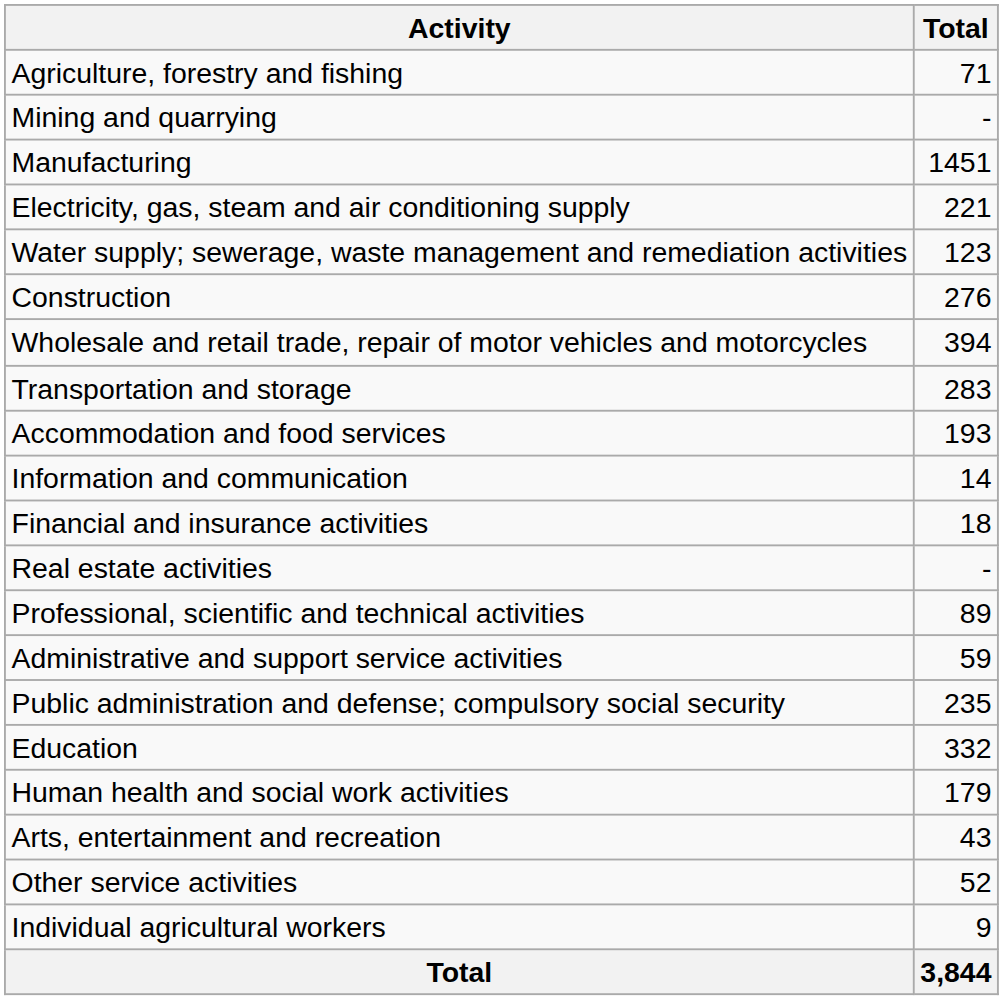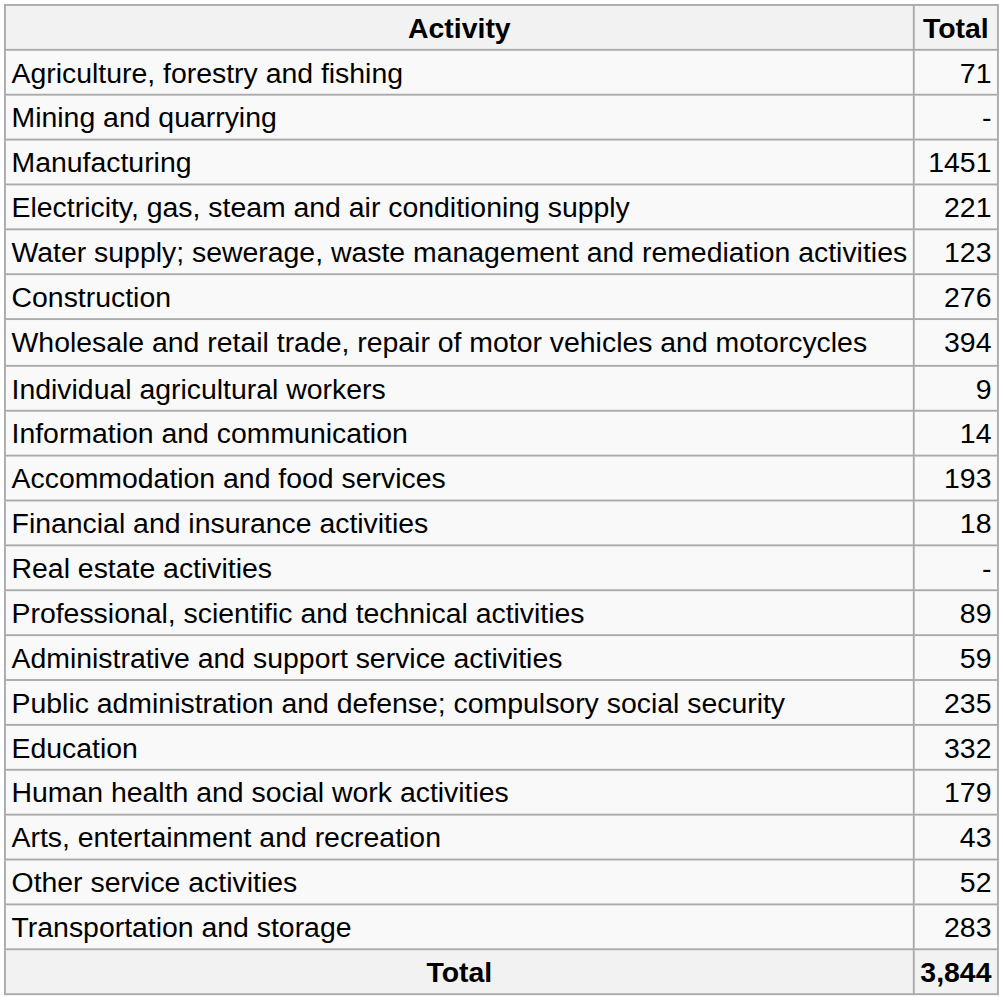 <table class="wikitable sortable" style="font-size:95%;">
 <tr>
 <th>Activity</th>
 <th>Total</th>
 </tr>
 <tr>
 <td>Agriculture, forestry and fishing</td>
 <td align="right">71</td>
 </tr>
 <tr>
 <td>Mining and quarrying</td>
 <td align="right">-</td>
 </tr>
 <tr>
 <td>Manufacturing</td>
 <td align="right">1451</td>
 </tr>
 <tr>
 <td>Electricity, gas, steam and air conditioning supply</td>
 <td align="right">221</td>
 </tr>
 <tr>
 <td>Water supply; sewerage, waste management and remediation activities</td>
 <td align="right">123</td>
 </tr>
 <tr>
 <td>Construction</td>
 <td align="right">276</td>
 </tr>
 <tr>
 <td>Wholesale and retail trade, repair of motor vehicles and motorcycles</td>
 <td align="right">394</td>
 </tr>
 <tr>
-<td>Transportation and storage</td>
-<td align="right">283</td>
+<td>Individual agricultural workers</td>
+<td align="right">9</td>
+</tr>
+<tr>
+<td>Information and communication</td>
+<td align="right">14</td>
 </tr>
 <tr>
 <td>Accommodation and food services</td>
 <td align="right">193</td>
-</tr>
-<tr>
-<td>Information and communication</td>
-<td align="right">14</td>
 </tr>
 <tr>
 <td>Financial and insurance activities</td>
 <td align="right">18</td>
 </tr>
 <tr>
 <td>Real estate activities</td>
 <td align="right">-</td>
 </tr>
 <tr>
 <td>Professional, scientific and technical activities</td>
 <td align="right">89</td>
 </tr>
 <tr>
 <td>Administrative and support service activities</td>
 <td align="right">59</td>
 </tr>
 <tr>
 <td>Public administration and defense; compulsory social security</td>
 <td align="right">235</td>
 </tr>
 <tr>
 <td>Education</td>
 <td align="right">332</td>
 </tr>
 <tr>
 <td>Human health and social work activities</td>
 <td align="right">179</td>
 </tr>
 <tr>
 <td>Arts, entertainment and recreation</td>
 <td align="right">43</td>
 </tr>
 <tr>
 <td>Other service activities</td>
 <td align="right">52</td>
 </tr>
 <tr>
-<td>Individual agricultural workers</td>
-<td align="right">9</td>
+<td>Transportation and storage</td>
+<td align="right">283</td>
 </tr>
 <tr class="sortbottom">
 <th>Total</th>
 <th>3,844</th>
 </tr>
 </table>
